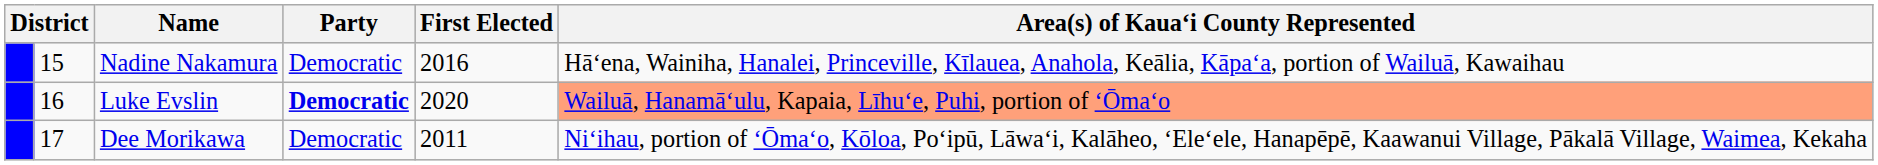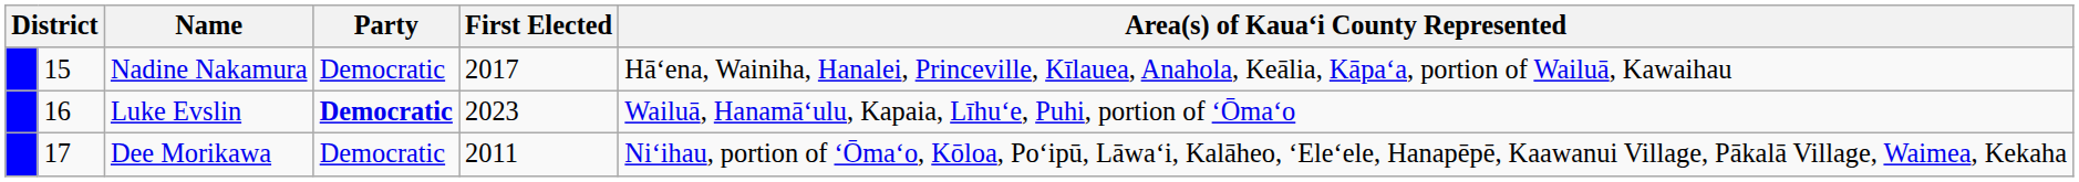 <table class=wikitable>
 <tr>
 <th colspan="2"  style="text-align:center; vertical-align:bottom;"><strong>District</strong></th>
 <th style="text-align:center; vertical-align:bottom;"><strong>Name</strong></th>
 <th style="text-align:center; vertical-align:bottom;"><strong>Party</strong></th>
 <th style="text-align:center; vertical-align:bottom;"><strong>First Elected</strong></th>
 <th style="text-align:center; vertical-align:bottom;"><strong>Area(s) of Kauaʻi County Represented</strong></th>
 </tr>
 <tr>
 <td style="background:blue;"> </td>
 <td>15</td>
 <td><a href='#'>Nadine Nakamura</a></td>
 <td><a href='#'>Democratic</a></td>
-<td>2016</td>
+<td>2017</td>
 <td>Hā‘ena, Wainiha, <a href='#'>Hanalei</a>, <a href='#'>Princeville</a>, <a href='#'>Kīlauea</a>, <a href='#'>Anahola</a>, Keālia, <a href='#'>Kāpa‘a</a>, portion of <a href='#'>Wailuā</a>, Kawaihau</td>
 </tr>
 <tr>
 <td style="background:blue;"> </td>
 <td>16</td>
 <td><a href='#'>Luke Evslin</a></td>
 <td><strong><a href='#'>Democratic</a></strong></td>
-<td>2020</td>
-<td style="background: lightsalmon;"><a href='#'>Wailuā</a>, <a href='#'>Hanamāʻulu</a>, Kapaia, <a href='#'>Līhuʻe</a>, <a href='#'>Puhi</a>, portion of <a href='#'>ʻŌmaʻo</a></td>
+<td>2023</td>
+<td><a href='#'>Wailuā</a>, <a href='#'>Hanamāʻulu</a>, Kapaia, <a href='#'>Līhuʻe</a>, <a href='#'>Puhi</a>, portion of <a href='#'>ʻŌmaʻo</a></td>
 </tr>
 <tr>
 <td style="background:blue;"> </td>
 <td>17</td>
 <td><a href='#'>Dee Morikawa</a></td>
 <td><a href='#'>Democratic</a></td>
 <td>2011</td>
 <td><a href='#'>Niʻihau</a>, portion of <a href='#'>ʻŌmaʻo</a>, <a href='#'>Kōloa</a>, Po‘ipū, Lāwa‘i, Kalāheo, ‘Ele‘ele, Hanapēpē, Kaawanui Village, Pākalā Village, <a href='#'>Waimea</a>, Kekaha</td>
 </tr>
 </table>
